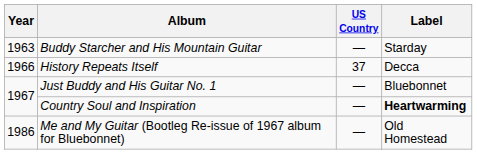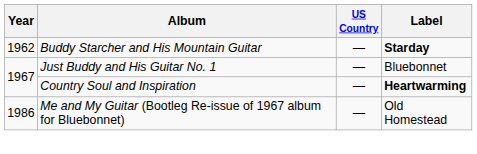 <table class="wikitable">
 <tr>
 <th>Year</th>
 <th>Album</th>
 <th style="width:45px;"><small><a href='#'>US Country</a></small></th>
 <th>Label</th>
 </tr>
 <tr>
-<td>1963</td>
+<td>1962</td>
 <td><em>Buddy Starcher and His Mountain Guitar</em></td>
 <td style="text-align:center;">—</td>
-<td>Starday</td>
-</tr>
-<tr>
-<td>1966</td>
-<td><em>History Repeats Itself</em></td>
-<td style="text-align:center;">37</td>
-<td>Decca</td>
+<td><strong>Starday</strong></td>
 </tr>
 <tr>
 <td rowspan="2">1967</td>
 <td><em>Just Buddy and His Guitar No. 1</em></td>
 <td style="text-align:center;">—</td>
 <td>Bluebonnet</td>
 </tr>
 <tr>
 <td><em>Country Soul and Inspiration</em></td>
 <td style="text-align:center;">—</td>
 <td><strong>Heartwarming</strong></td>
 </tr>
 <tr>
 <td>1986</td>
 <td><em>Me and My Guitar</em> (Bootleg Re-issue of 1967 album for Bluebonnet)</td>
 <td style="text-align:center;">—</td>
 <td>Old Homestead</td>
 </tr>
 </table>
